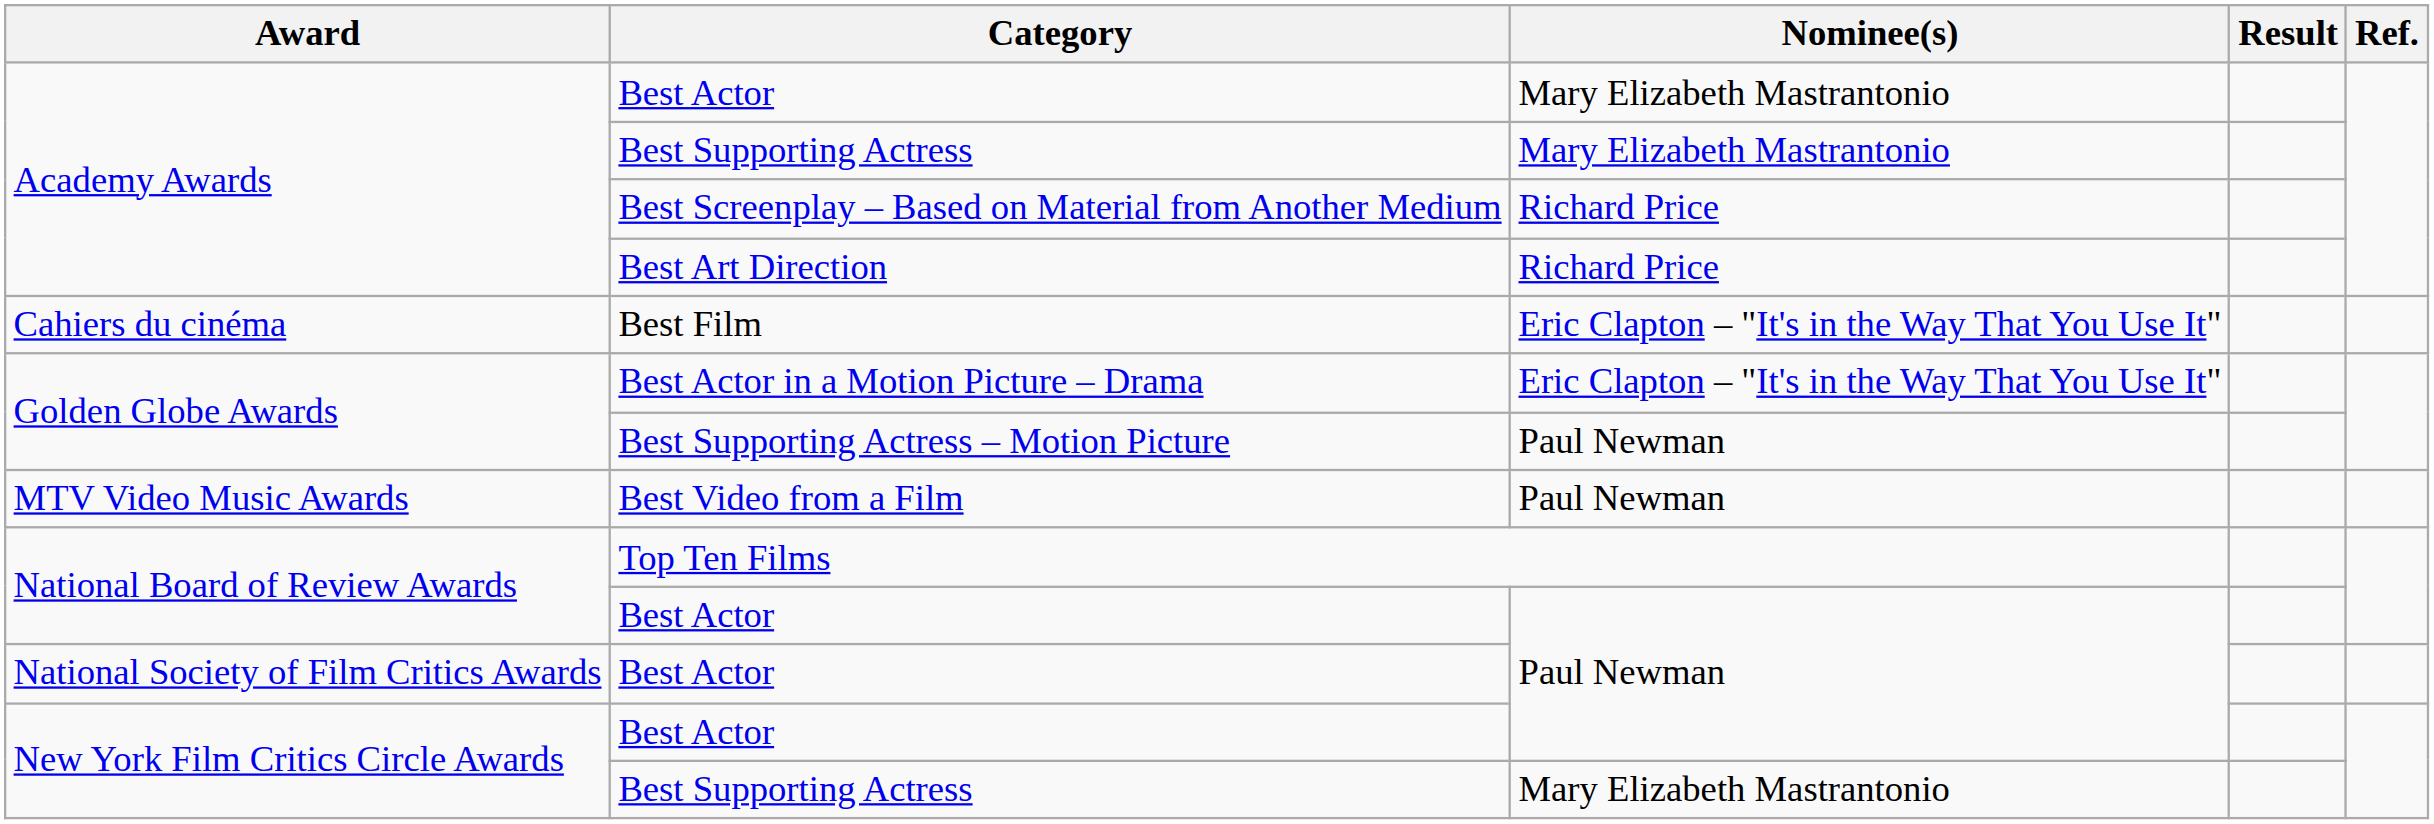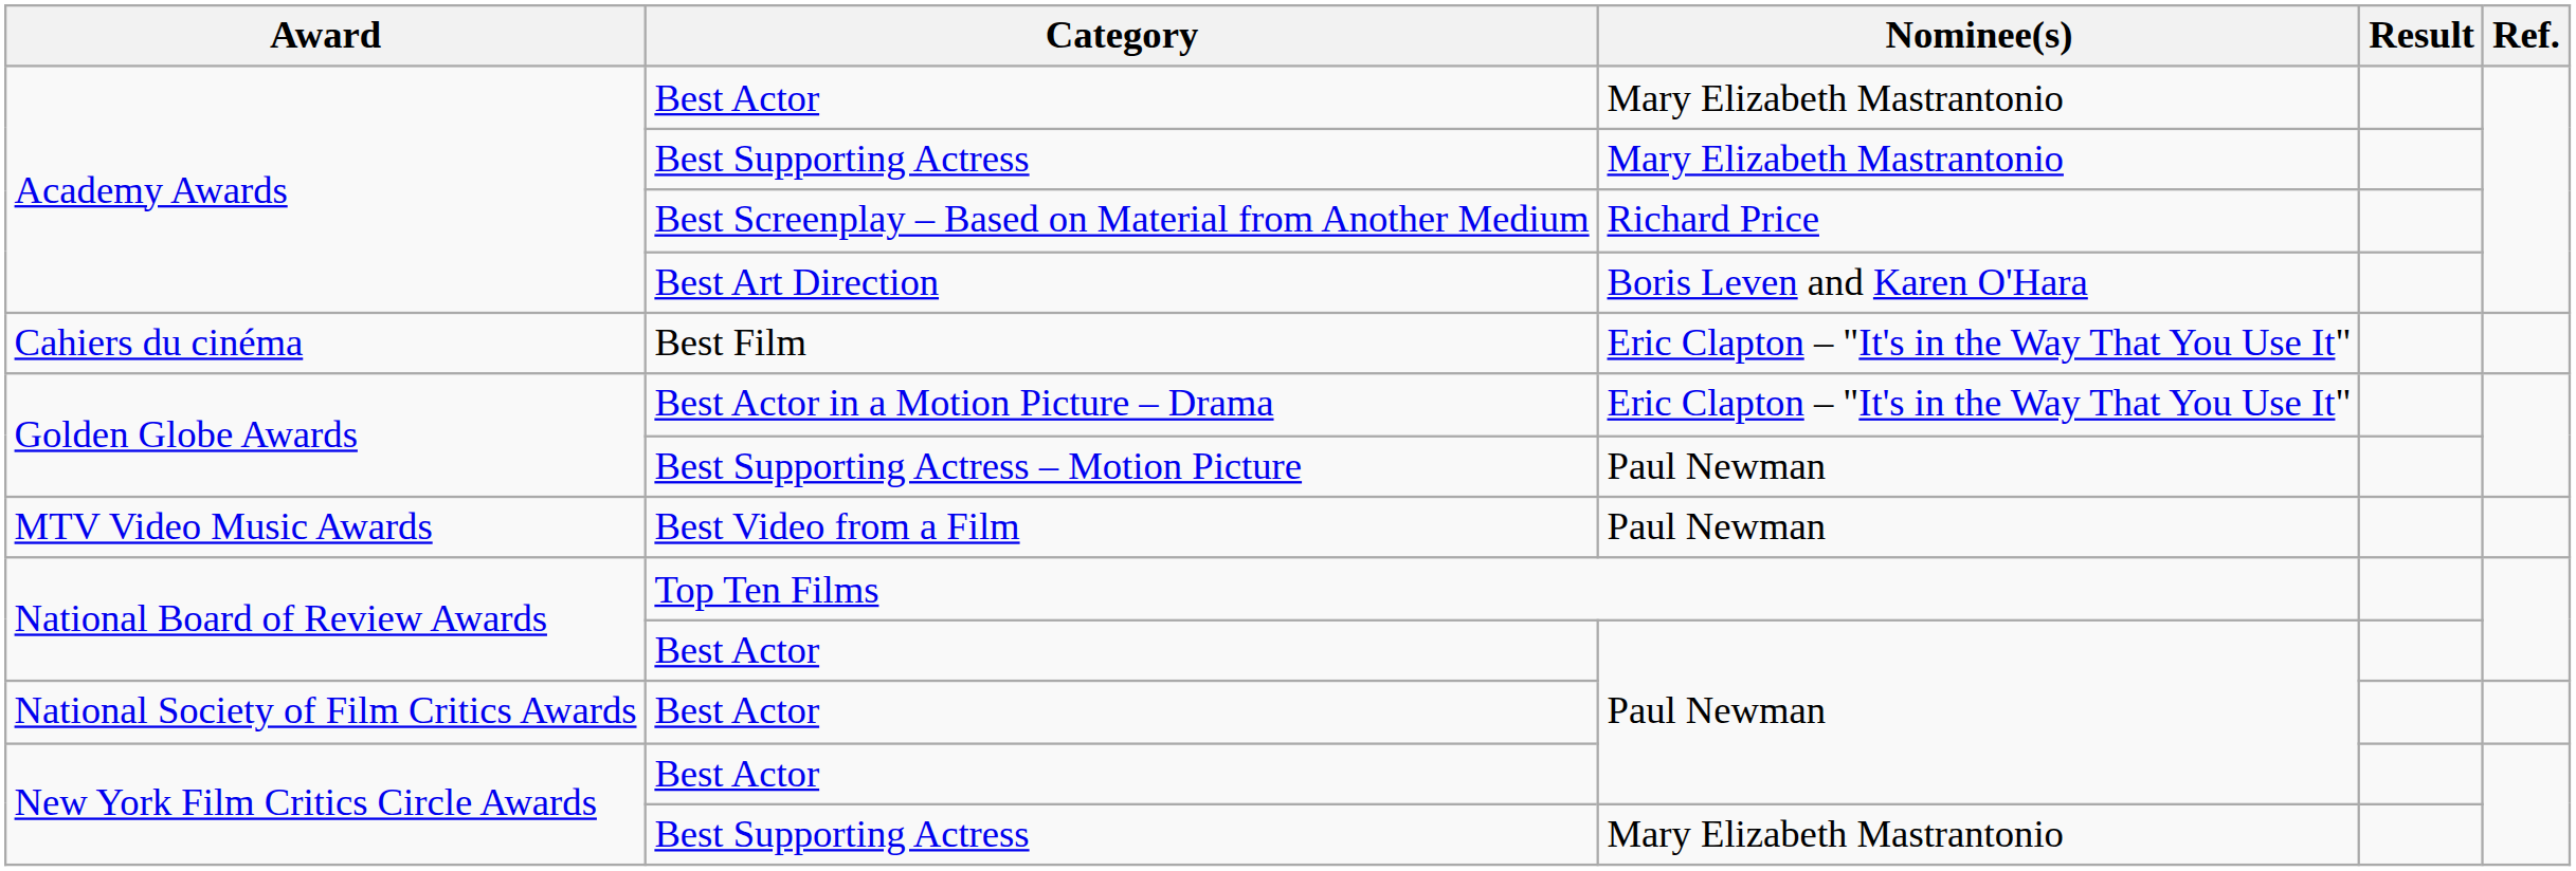 <table class="wikitable plainrowheaders">
 <tr>
 <th>Award</th>
 <th>Category</th>
 <th>Nominee(s)</th>
 <th>Result</th>
 <th>Ref.</th>
 </tr>
 <tr>
 <td rowspan="4"><a href='#'>Academy Awards</a></td>
 <td><a href='#'>Best Actor</a></td>
 <td>Mary Elizabeth Mastrantonio</td>
 <td></td>
 <td rowspan="4" align="center"></td>
 </tr>
 <tr>
 <td><a href='#'>Best Supporting Actress</a></td>
 <td><a href='#'>Mary Elizabeth Mastrantonio</a></td>
 <td></td>
 </tr>
 <tr>
 <td><a href='#'>Best Screenplay – Based on Material from Another Medium</a></td>
 <td><a href='#'>Richard Price</a></td>
 <td></td>
 </tr>
 <tr>
 <td><a href='#'>Best Art Direction</a></td>
-<td><a href='#'>Richard Price</a></td>
+<td><a href='#'>Boris Leven</a> and <a href='#'>Karen O'Hara</a></td>
 <td></td>
 </tr>
 <tr>
 <td><a href='#'>Cahiers du cinéma</a></td>
 <td>Best Film</td>
 <td><a href='#'>Eric Clapton</a> – "<a href='#'>It's in the Way That You Use It</a>"</td>
 <td></td>
 <td align="center"></td>
 </tr>
 <tr>
 <td rowspan="2"><a href='#'>Golden Globe Awards</a></td>
 <td><a href='#'>Best Actor in a Motion Picture – Drama</a></td>
 <td><a href='#'>Eric Clapton</a> – "<a href='#'>It's in the Way That You Use It</a>"</td>
 <td></td>
 <td rowspan="2" align="center"></td>
 </tr>
 <tr>
 <td><a href='#'>Best Supporting Actress – Motion Picture</a></td>
 <td>Paul Newman</td>
 <td></td>
 </tr>
 <tr>
 <td><a href='#'>MTV Video Music Awards</a></td>
 <td><a href='#'>Best Video from a Film</a></td>
 <td>Paul Newman</td>
 <td></td>
 <td align="center"></td>
 </tr>
 <tr>
 <td rowspan="2"><a href='#'>National Board of Review Awards</a></td>
 <td colspan="2"><a href='#'>Top Ten Films</a></td>
 <td></td>
 <td rowspan="2" align="center"></td>
 </tr>
 <tr>
 <td><a href='#'>Best Actor</a></td>
 <td rowspan="3">Paul Newman</td>
 <td></td>
 </tr>
 <tr>
 <td><a href='#'>National Society of Film Critics Awards</a></td>
 <td><a href='#'>Best Actor</a></td>
 <td></td>
 <td align="center"></td>
 </tr>
 <tr>
 <td rowspan="2"><a href='#'>New York Film Critics Circle Awards</a></td>
 <td><a href='#'>Best Actor</a></td>
 <td></td>
 <td rowspan="2" align="center"></td>
 </tr>
 <tr>
 <td><a href='#'>Best Supporting Actress</a></td>
 <td>Mary Elizabeth Mastrantonio</td>
 <td></td>
 </tr>
 </table>
